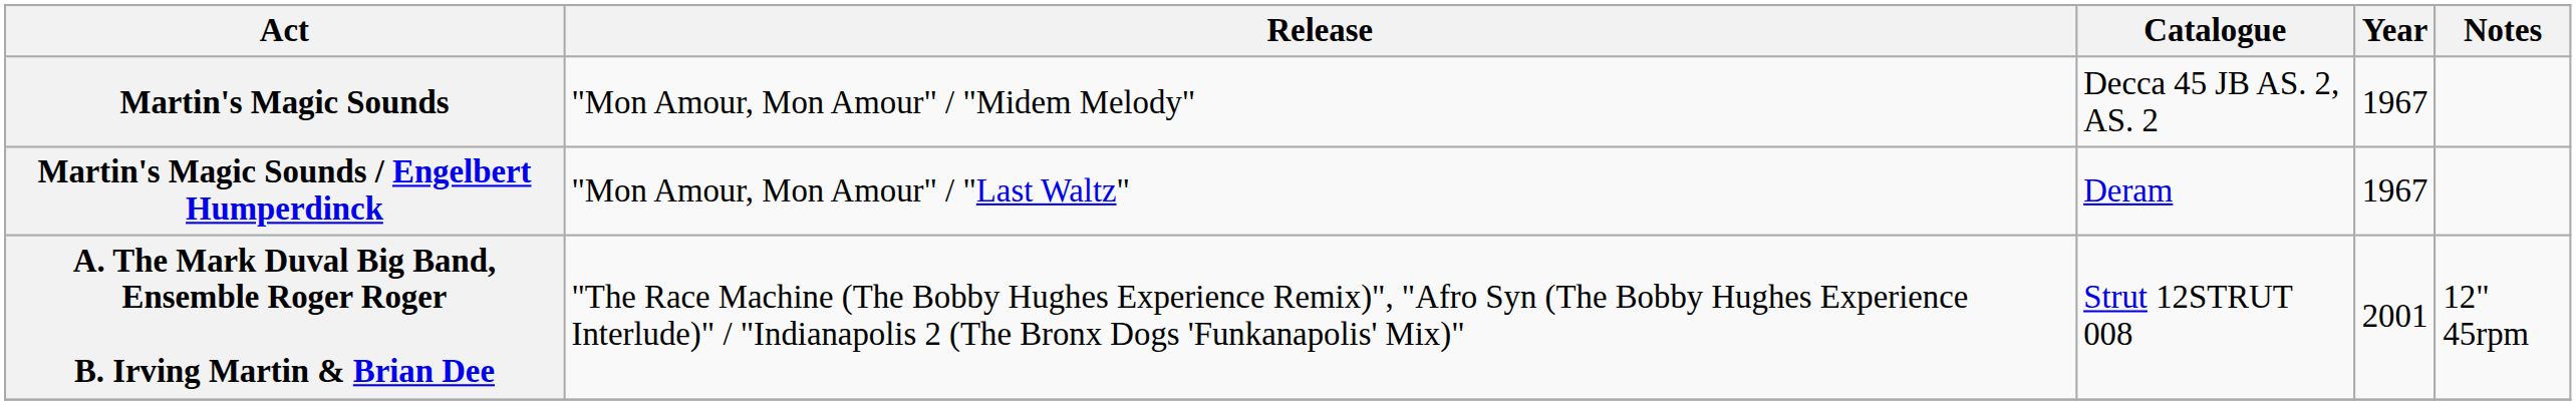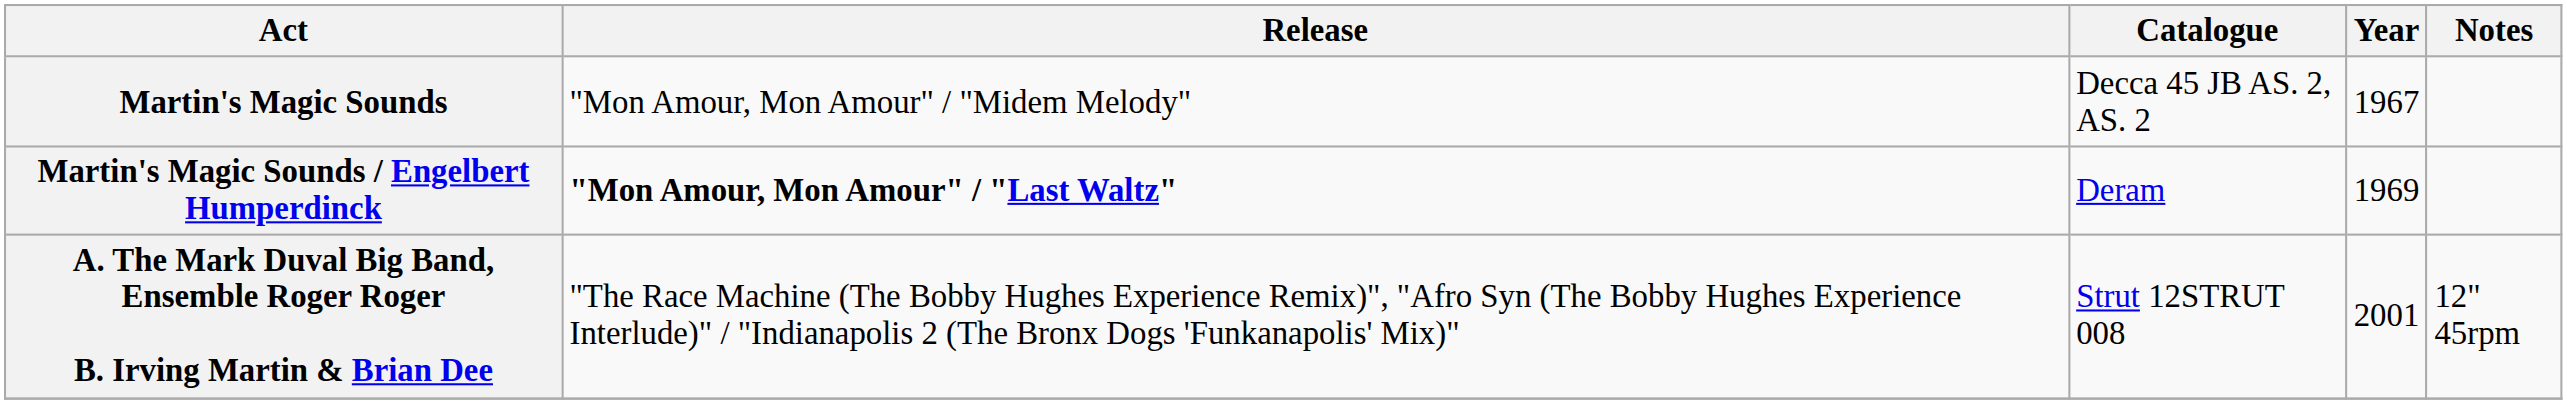 <table class="wikitable plainrowheaders sortable">
 <tr>
 <th scope="col" class="unsortable">Act</th>
 <th scope="col">Release</th>
 <th scope="col">Catalogue</th>
 <th scope="col">Year</th>
 <th scope="col" class="unsortable">Notes</th>
 </tr>
 <tr>
 <th scope="row">Martin's Magic Sounds</th>
 <td>"Mon Amour, Mon Amour" / "Midem Melody"</td>
 <td>Decca 45 JB AS. 2, AS. 2</td>
 <td>1967</td>
 <td></td>
 </tr>
 <tr>
 <th scope="row">Martin's Magic Sounds / <a href='#'>Engelbert Humperdinck</a></th>
-<td>"Mon Amour, Mon Amour" / "<a href='#'>Last Waltz</a>"</td>
+<td><strong>"Mon Amour, Mon Amour" / "<a href='#'>Last Waltz</a>"</strong></td>
 <td><a href='#'>Deram</a></td>
-<td>1967</td>
+<td>1969</td>
 <td></td>
 </tr>
 <tr>
 <th scope="row">A. The Mark Duval Big Band, Ensemble Roger Roger<br><br>B. Irving Martin & <a href='#'>Brian Dee</a></th>
 <td>"The Race Machine (The Bobby Hughes Experience Remix)", "Afro Syn (The Bobby Hughes Experience Interlude)" / "Indianapolis 2 (The Bronx Dogs 'Funkanapolis' Mix)"</td>
 <td><a href='#'>Strut</a> 12STRUT 008</td>
 <td>2001</td>
 <td>12" 45rpm</td>
 </tr>
 <tr>
 </tr>
 </table>
